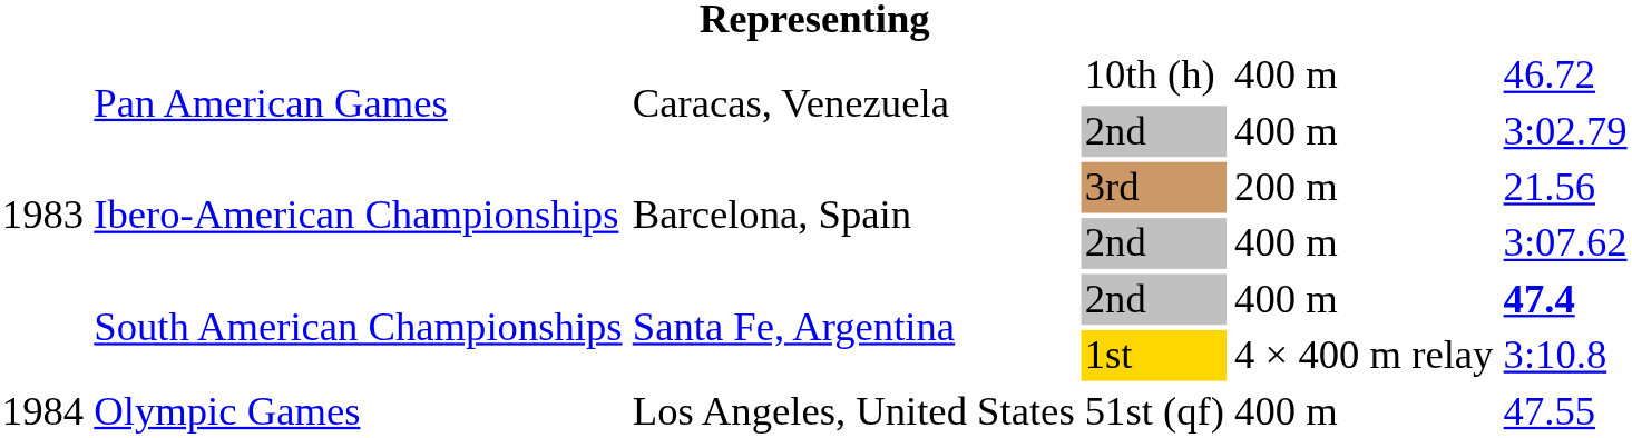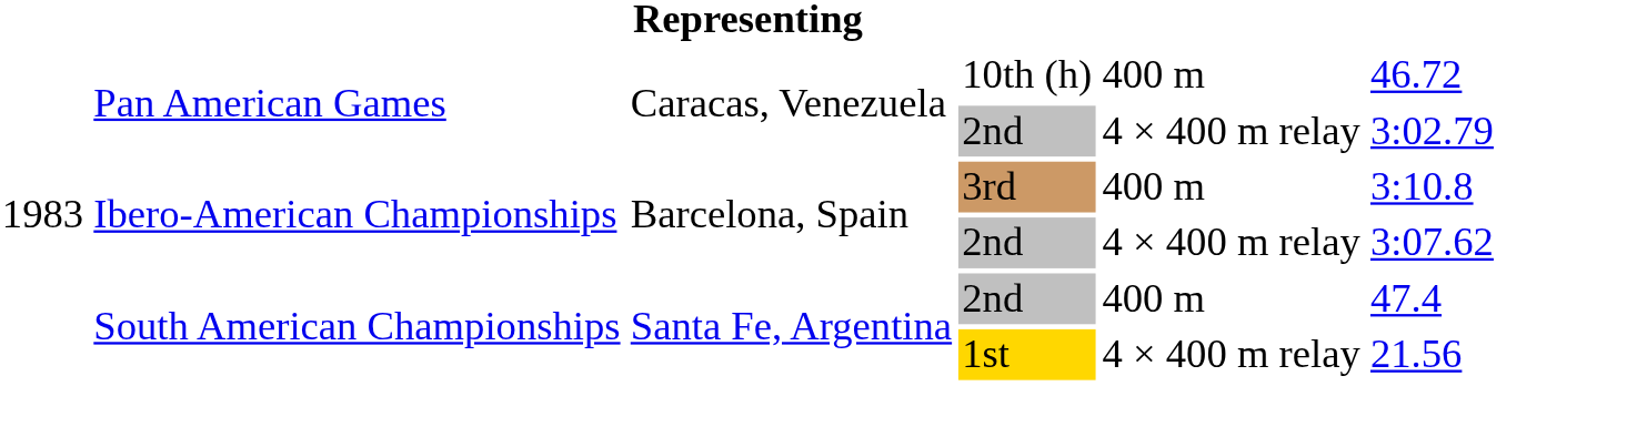 <table>
 <tr>
 <th colspan="6">Representing </th>
 </tr>
 <tr>
 <td rowspan=6>1983</td>
 <td rowspan=2><a href='#'>Pan American Games</a></td>
 <td rowspan=2>Caracas, Venezuela</td>
 <td>10th (h)</td>
 <td>400 m</td>
 <td><a href='#'>46.72</a></td>
 </tr>
 <tr>
 <td bgcolor=silver>2nd</td>
-<td>400 m</td>
+<td>4 × 400 m relay</td>
 <td><a href='#'>3:02.79</a></td>
 </tr>
 <tr>
 <td rowspan=2><a href='#'>Ibero-American Championships</a></td>
 <td rowspan=2>Barcelona, Spain</td>
 <td bgcolor=cc9966>3rd</td>
-<td>200 m</td>
-<td><a href='#'>21.56</a></td>
+<td>400 m</td>
+<td><a href='#'>3:10.8</a></td>
 </tr>
 <tr>
 <td bgcolor=silver>2nd</td>
-<td>400 m</td>
+<td>4 × 400 m relay</td>
 <td><a href='#'>3:07.62</a></td>
 </tr>
 <tr>
 <td rowspan=2><a href='#'>South American Championships</a></td>
 <td rowspan=2><a href='#'>Santa Fe, Argentina</a></td>
 <td bgcolor=silver>2nd</td>
 <td>400 m</td>
-<td><strong><a href='#'>47.4</a></strong></td>
+<td><a href='#'>47.4</a></td>
 </tr>
 <tr>
 <td bgcolor=gold>1st</td>
 <td>4 × 400 m relay</td>
-<td><a href='#'>3:10.8</a></td>
-</tr>
-<tr>
-<td>1984</td>
-<td><a href='#'>Olympic Games</a></td>
-<td>Los Angeles, United States</td>
-<td>51st (qf)</td>
-<td>400 m</td>
-<td><a href='#'>47.55</a></td>
+<td><a href='#'>21.56</a></td>
 </tr>
 </table>
